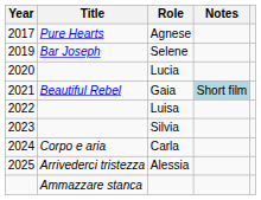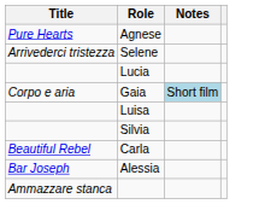 <table class="wikitable sortable">
 <tr>
-<th>Year</th>
 <th>Title</th>
 <th>Role</th>
 <th class="unsortable">Notes</th>
 <th class="unsortable"></th>
 </tr>
 <tr>
-<td>2017</td>
 <td><em><a href='#'>Pure Hearts</a></em></td>
 <td>Agnese</td>
 <td></td>
 <td></td>
 </tr>
 <tr>
-<td>2019</td>
-<td><em><a href='#'>Bar Joseph</a></em></td>
+<td><em>Arrivederci tristezza</em></td>
 <td>Selene</td>
 <td></td>
 <td></td>
 </tr>
 <tr>
-<td>2020</td>
 <td><em></em></td>
 <td>Lucia</td>
 <td></td>
 <td></td>
 </tr>
 <tr>
-<td>2021</td>
-<td><em><a href='#'>Beautiful Rebel</a></em></td>
+<td><em>Corpo e aria</em></td>
 <td>Gaia</td>
 <td style="background: lightblue;">Short film</td>
 <td></td>
 </tr>
 <tr>
-<td>2022</td>
 <td><em></em></td>
 <td>Luisa</td>
 <td></td>
 <td></td>
 </tr>
 <tr>
-<td>2023</td>
 <td><em></em></td>
 <td>Silvia</td>
 <td></td>
 <td></td>
 </tr>
 <tr>
-<td>2024</td>
-<td><em>Corpo e aria</em></td>
+<td><em><a href='#'>Beautiful Rebel</a></em></td>
 <td>Carla</td>
 <td></td>
 <td></td>
 </tr>
 <tr>
-<td>2025</td>
-<td><em>Arrivederci tristezza</em></td>
+<td><em><a href='#'>Bar Joseph</a></em></td>
 <td>Alessia</td>
 <td></td>
 <td></td>
 </tr>
 <tr>
-<td></td>
 <td><em>Ammazzare stanca</em></td>
 <td></td>
 <td></td>
 <td></td>
 </tr>
 </table>
